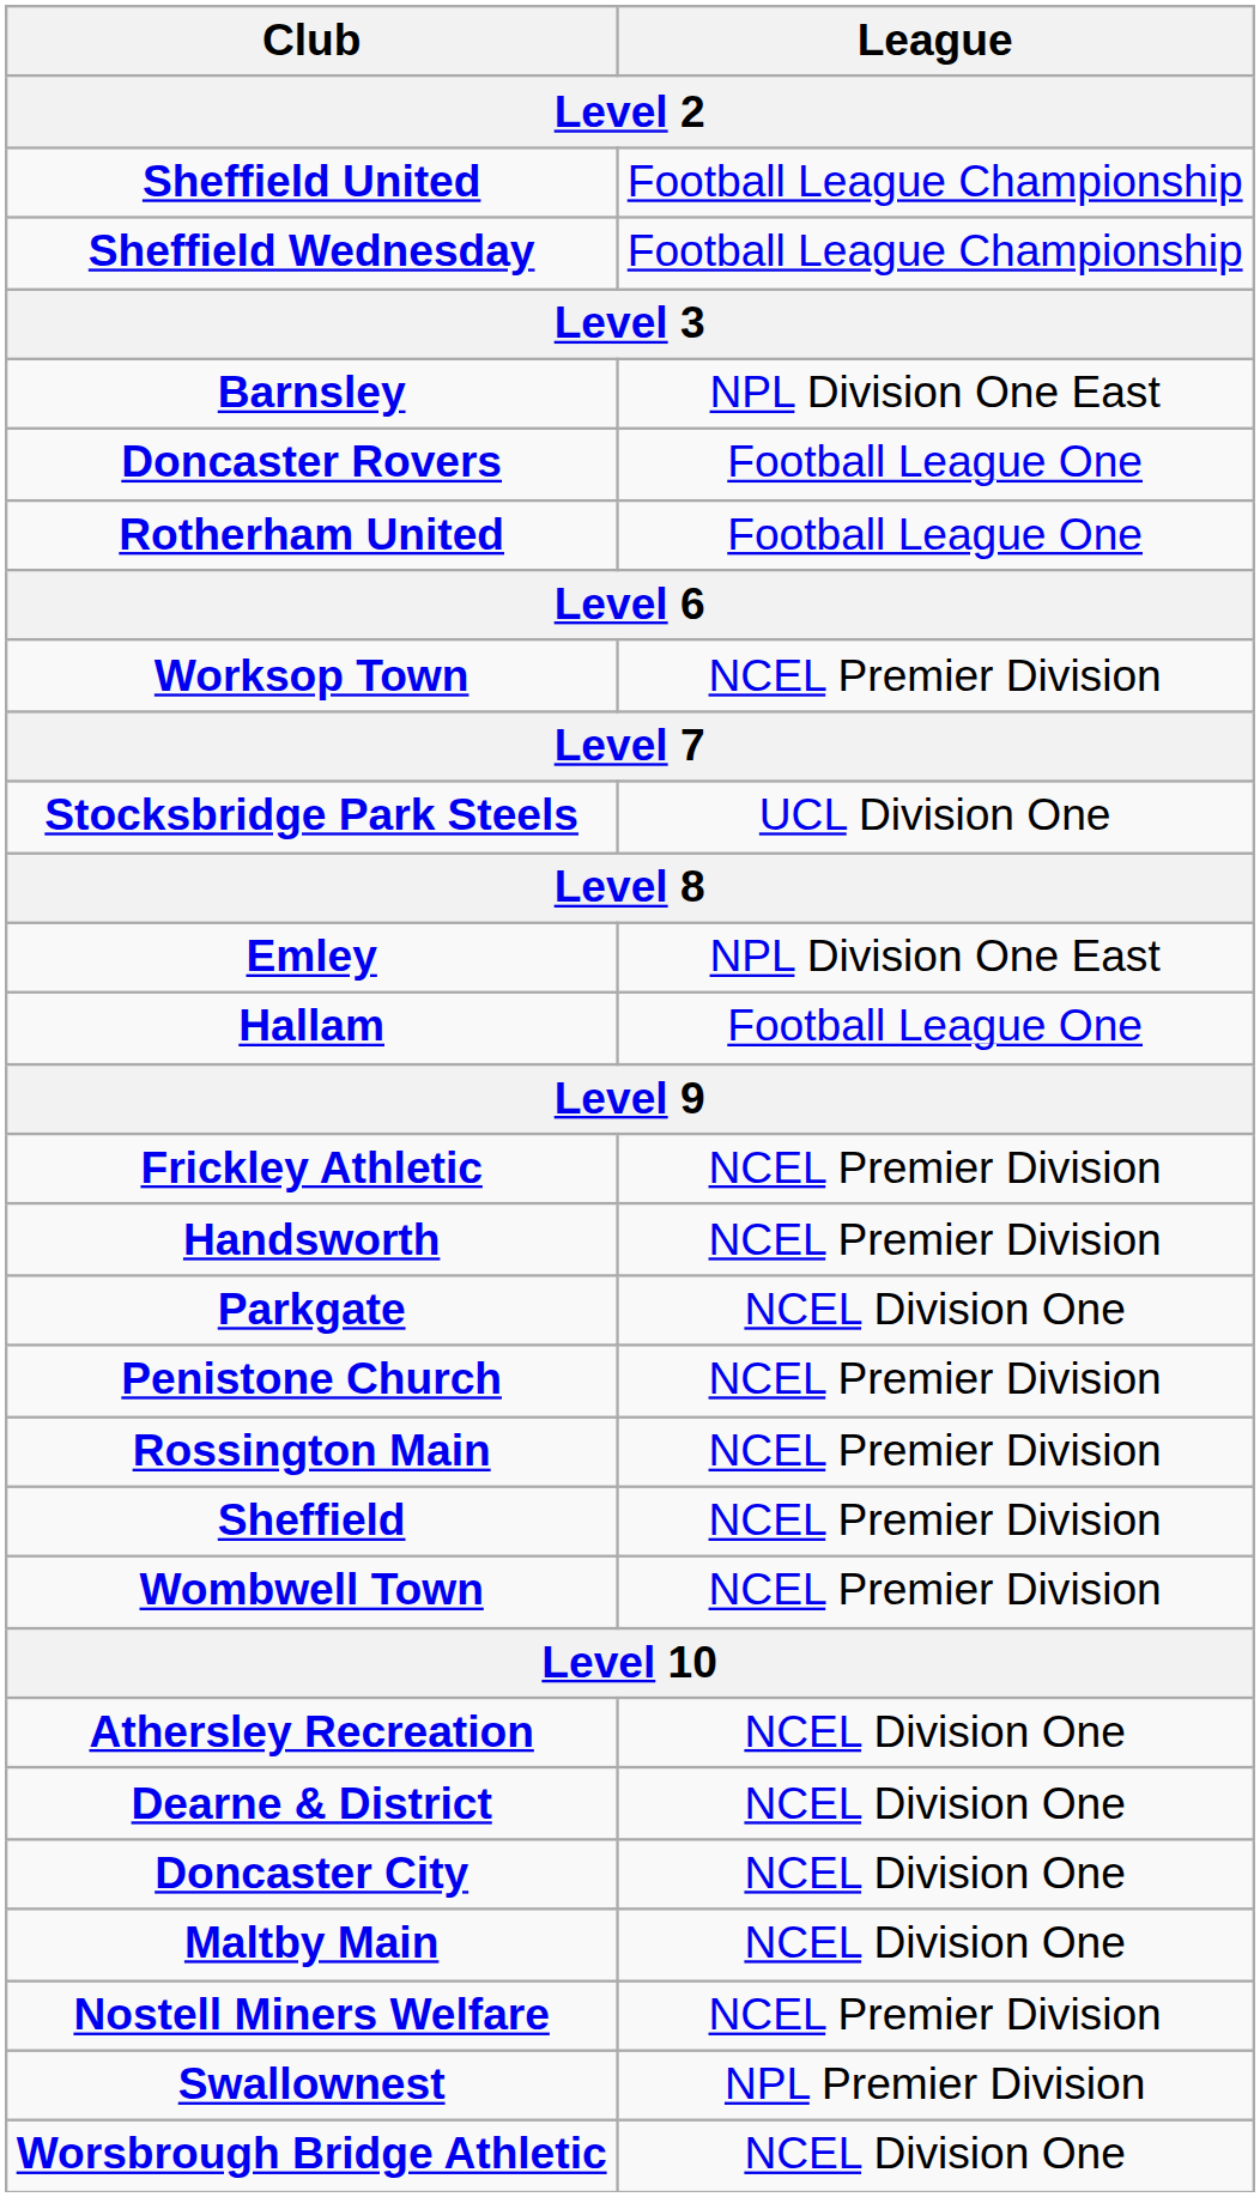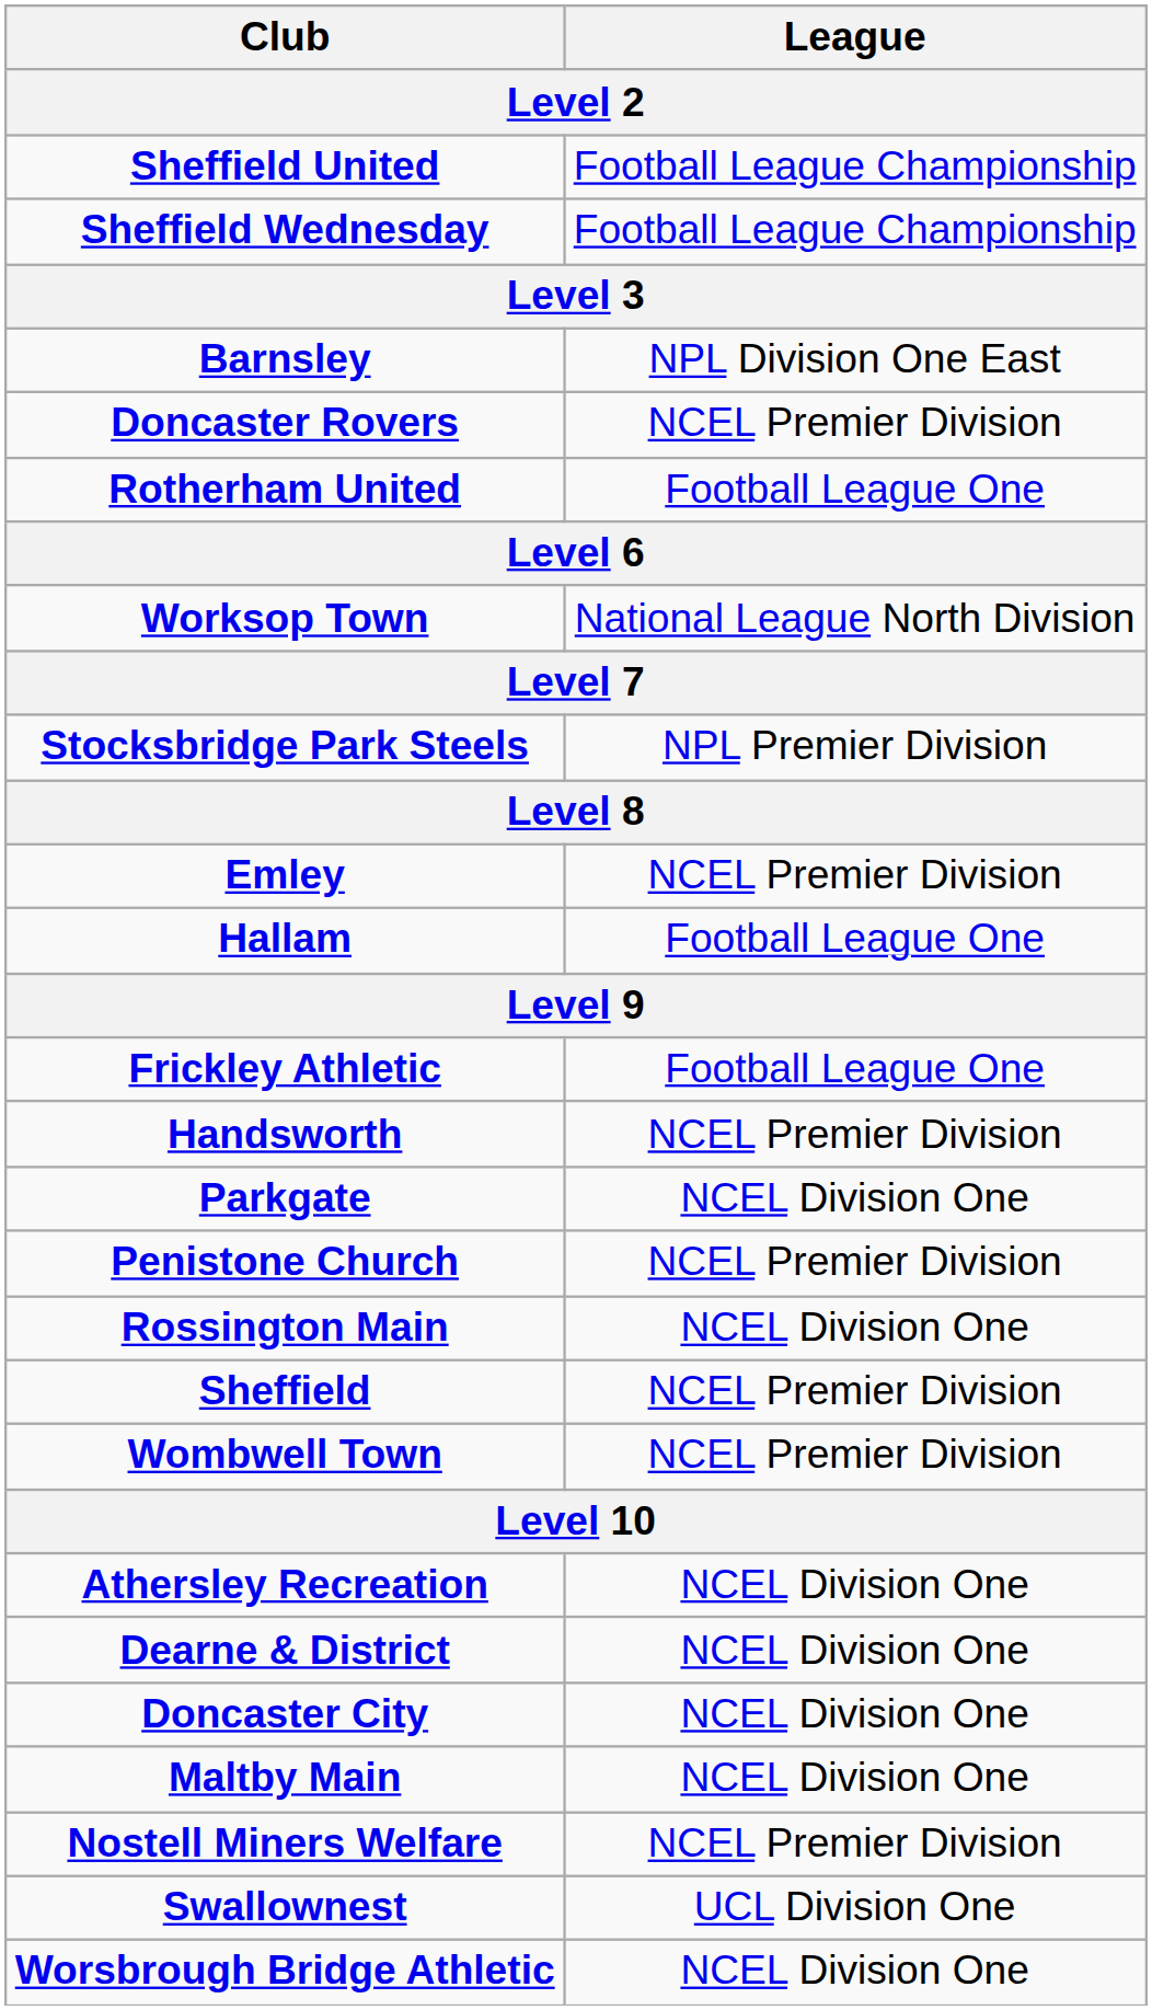 <table class="wikitable" border="1" style="text-align:center;">
 <tr>
 <th>Club</th>
 <th>League</th>
 </tr>
 <tr>
 <th colspan=5><a href='#'>Level</a> 2</th>
 </tr>
 <tr>
 <td><strong><a href='#'>Sheffield United</a></strong></td>
 <td><a href='#'>Football League Championship</a></td>
 </tr>
 <tr>
 <td><strong><a href='#'>Sheffield Wednesday</a></strong></td>
 <td><a href='#'>Football League Championship</a></td>
 </tr>
 <tr>
 <th colspan=5><a href='#'>Level</a> 3</th>
 </tr>
 <tr>
 <td><strong><a href='#'>Barnsley</a></strong></td>
 <td><a href='#'>NPL</a> Division One East</td>
 </tr>
 <tr>
 <td><strong><a href='#'>Doncaster Rovers</a></strong></td>
-<td><a href='#'>Football League One</a></td>
+<td><a href='#'>NCEL</a> Premier Division</td>
 </tr>
 <tr>
 <td><strong><a href='#'>Rotherham United</a></strong></td>
 <td><a href='#'>Football League One</a></td>
 </tr>
 <tr>
 <th colspan=5><a href='#'>Level</a> 6</th>
 </tr>
 <tr>
 <td><strong><a href='#'>Worksop Town</a></strong></td>
-<td><a href='#'>NCEL</a> Premier Division</td>
+<td><a href='#'>National League</a> North Division</td>
 </tr>
 <tr>
 <th colspan=5><a href='#'>Level</a> 7</th>
 </tr>
 <tr>
 <td><strong><a href='#'>Stocksbridge Park Steels</a></strong></td>
-<td><a href='#'>UCL</a> Division One</td>
+<td><a href='#'>NPL</a> Premier Division</td>
 </tr>
 <tr>
 <th colspan=5><a href='#'>Level</a> 8</th>
 </tr>
 <tr>
 <td><strong><a href='#'>Emley</a></strong></td>
-<td><a href='#'>NPL</a> Division One East</td>
+<td><a href='#'>NCEL</a> Premier Division</td>
 </tr>
 <tr>
 <td><strong><a href='#'>Hallam</a></strong></td>
 <td><a href='#'>Football League One</a></td>
 </tr>
 <tr>
 <th colspan=5><a href='#'>Level</a> 9</th>
 </tr>
 <tr>
 <td><strong><a href='#'>Frickley Athletic</a></strong></td>
-<td><a href='#'>NCEL</a> Premier Division</td>
+<td><a href='#'>Football League One</a></td>
 </tr>
 <tr>
 <td><strong><a href='#'>Handsworth</a></strong></td>
 <td><a href='#'>NCEL</a> Premier Division</td>
 </tr>
 <tr>
 <td><strong><a href='#'>Parkgate</a></strong></td>
 <td><a href='#'>NCEL</a> Division One</td>
 </tr>
 <tr>
 <td><strong><a href='#'>Penistone Church</a></strong></td>
 <td><a href='#'>NCEL</a> Premier Division</td>
 </tr>
 <tr>
 <td><strong><a href='#'>Rossington Main</a></strong></td>
-<td><a href='#'>NCEL</a> Premier Division</td>
+<td><a href='#'>NCEL</a> Division One</td>
 </tr>
 <tr>
 <td><strong><a href='#'>Sheffield</a></strong></td>
 <td><a href='#'>NCEL</a> Premier Division</td>
 </tr>
 <tr>
 <td><strong><a href='#'>Wombwell Town</a></strong></td>
 <td><a href='#'>NCEL</a> Premier Division</td>
 </tr>
 <tr>
 <th colspan=5><a href='#'>Level</a> 10</th>
 </tr>
 <tr>
 <td><strong><a href='#'>Athersley Recreation</a></strong></td>
 <td><a href='#'>NCEL</a> Division One</td>
 </tr>
 <tr>
 <td><strong><a href='#'>Dearne & District</a></strong></td>
 <td><a href='#'>NCEL</a> Division One</td>
 </tr>
 <tr>
 <td><strong><a href='#'>Doncaster City</a></strong></td>
 <td><a href='#'>NCEL</a> Division One</td>
 </tr>
 <tr>
 <td><strong><a href='#'>Maltby Main</a></strong></td>
 <td><a href='#'>NCEL</a> Division One</td>
 </tr>
 <tr>
 <td><strong><a href='#'>Nostell Miners Welfare</a></strong></td>
 <td><a href='#'>NCEL</a> Premier Division</td>
 </tr>
 <tr>
 <td><strong><a href='#'>Swallownest</a></strong></td>
-<td><a href='#'>NPL</a> Premier Division</td>
+<td><a href='#'>UCL</a> Division One</td>
 </tr>
 <tr>
 <td><strong><a href='#'>Worsbrough Bridge Athletic</a></strong></td>
 <td><a href='#'>NCEL</a> Division One</td>
 </tr>
 </table>
